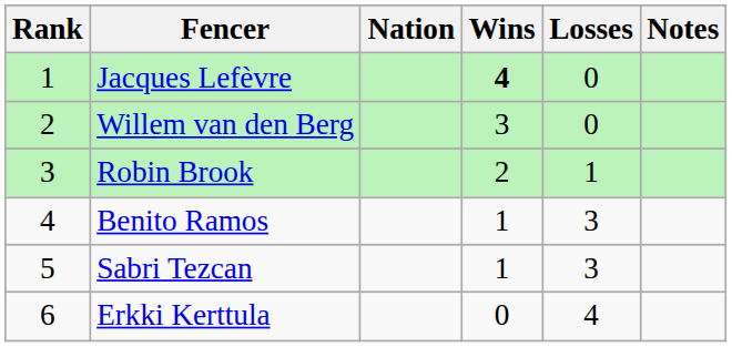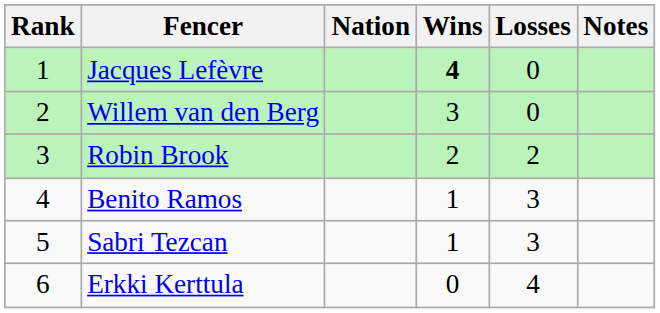 <table class="wikitable sortable" style="text-align: center;">
 <tr>
 <th>Rank</th>
 <th>Fencer</th>
 <th>Nation</th>
 <th>Wins</th>
 <th>Losses</th>
 <th>Notes</th>
 </tr>
 <tr style="background:#bbf3bb;">
 <td>1</td>
 <td align=left><a href='#'>Jacques Lefèvre</a></td>
 <td align=left></td>
 <td><strong>4</strong></td>
 <td>0</td>
 <td></td>
 </tr>
 <tr style="background:#bbf3bb;">
 <td>2</td>
 <td align=left><a href='#'>Willem van den Berg</a></td>
 <td align=left></td>
 <td>3</td>
 <td>0</td>
 <td></td>
 </tr>
 <tr style="background:#bbf3bb;">
 <td>3</td>
 <td align=left><a href='#'>Robin Brook</a></td>
 <td align=left></td>
 <td>2</td>
-<td>1</td>
+<td>2</td>
 <td></td>
 </tr>
 <tr>
 <td>4</td>
 <td align=left><a href='#'>Benito Ramos</a></td>
 <td align=left></td>
 <td>1</td>
 <td>3</td>
 <td></td>
 </tr>
 <tr>
 <td>5</td>
 <td align=left><a href='#'>Sabri Tezcan</a></td>
 <td align=left></td>
 <td>1</td>
 <td>3</td>
 <td></td>
 </tr>
 <tr>
 <td>6</td>
 <td align=left><a href='#'>Erkki Kerttula</a></td>
 <td align=left></td>
 <td>0</td>
 <td>4</td>
 <td></td>
 </tr>
 </table>
